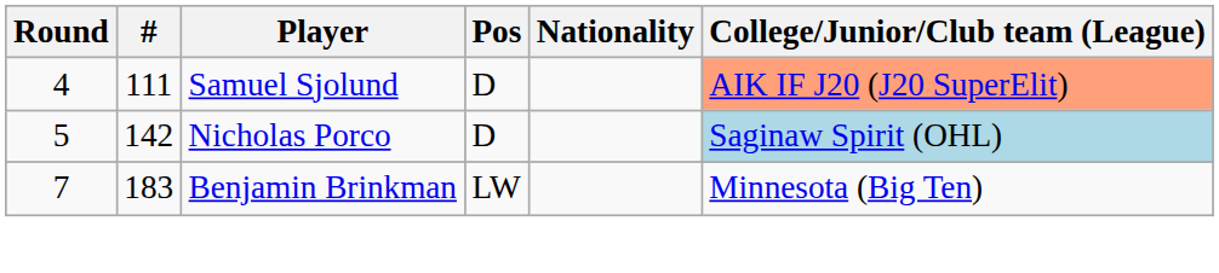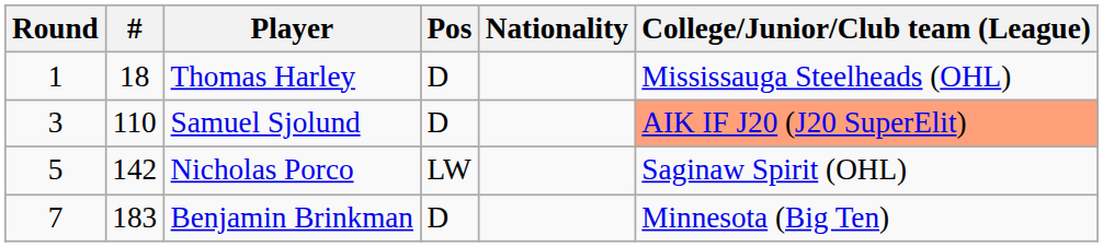 <table class="wikitable">
 <tr>
 <th>Round</th>
 <th>#</th>
 <th>Player</th>
 <th>Pos</th>
 <th>Nationality</th>
 <th>College/Junior/Club team (League)</th>
 </tr>
 <tr>
-<td style="text-align:center;">4</td>
-<td style="text-align:center;">111</td>
+<td style="text-align:center;">1</td>
+<td style="text-align:center;">18</td>
+<td><a href='#'>Thomas Harley</a></td>
+<td>D</td>
+<td></td>
+<td><a href='#'>Mississauga Steelheads</a> (<a href='#'>OHL</a>)</td>
+</tr>
+<tr>
+<td style="text-align:center;">3</td>
+<td style="text-align:center;">110</td>
 <td><a href='#'>Samuel Sjolund</a></td>
 <td>D</td>
 <td></td>
 <td style="background: lightsalmon;"><a href='#'>AIK IF J20</a> (<a href='#'>J20 SuperElit</a>)</td>
 </tr>
 <tr>
 <td style="text-align:center;">5</td>
 <td style="text-align:center;">142</td>
 <td><a href='#'>Nicholas Porco</a></td>
-<td>D</td>
+<td>LW</td>
 <td></td>
-<td style="background: lightblue;"><a href='#'>Saginaw Spirit</a> (OHL)</td>
+<td><a href='#'>Saginaw Spirit</a> (OHL)</td>
 </tr>
 <tr>
 <td style="text-align:center;">7</td>
 <td style="text-align:center;">183</td>
 <td><a href='#'>Benjamin Brinkman</a></td>
-<td>LW</td>
+<td>D</td>
 <td></td>
 <td><a href='#'>Minnesota</a> (<a href='#'>Big Ten</a>)</td>
 </tr>
 </table>
